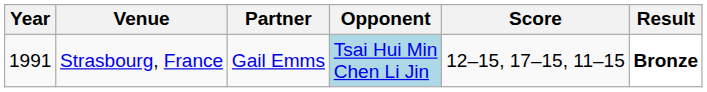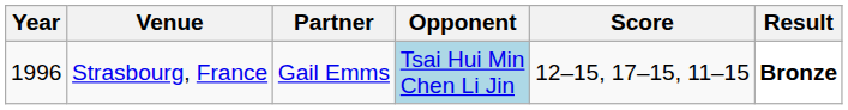 <table class="wikitable">
 <tr>
 <th>Year</th>
 <th>Venue</th>
 <th>Partner</th>
 <th>Opponent</th>
 <th>Score</th>
 <th>Result</th>
 </tr>
 <tr>
-<td align="center">1991</td>
+<td align="center">1996</td>
 <td align="left"><a href='#'>Strasbourg</a>, <a href='#'>France</a></td>
 <td align="left"> <a href='#'>Gail Emms</a></td>
 <td align="left" style="background: lightblue;"> <a href='#'>Tsai Hui Min</a> <br>  <a href='#'>Chen Li Jin</a></td>
 <td align="left">12–15, 17–15, 11–15</td>
 <td style="text-align:left; background:white"> <strong>Bronze</strong></td>
 </tr>
 </table>
